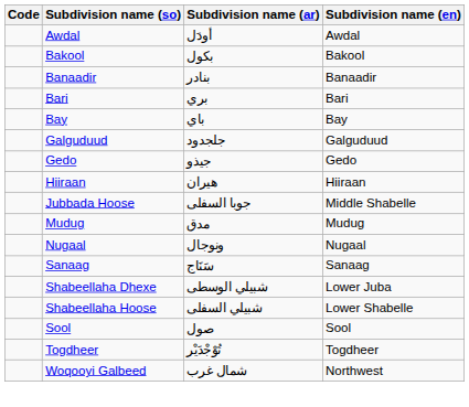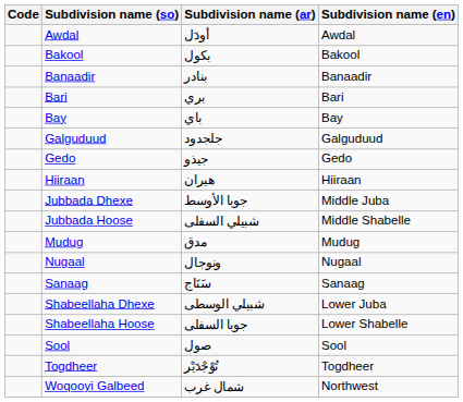 <table class="wikitable sortable">
 <tr>
 <th>Code</th>
 <th>Subdivision name (<a href='#'>so</a>)</th>
 <th>Subdivision name (<a href='#'>ar</a>) </th>
 <th>Subdivision name (<a href='#'>en</a>) </th>
 </tr>
 <tr>
 <td></td>
 <td><a href='#'>Awdal</a></td>
 <td>أودَل</td>
 <td>Awdal</td>
 </tr>
 <tr>
 <td></td>
 <td><a href='#'>Bakool</a></td>
 <td>بكول</td>
 <td>Bakool</td>
 </tr>
 <tr>
 <td></td>
 <td><a href='#'>Banaadir</a></td>
 <td>بنادر</td>
 <td>Banaadir</td>
 </tr>
 <tr>
 <td></td>
 <td><a href='#'>Bari</a></td>
 <td>بري</td>
 <td>Bari</td>
 </tr>
 <tr>
 <td></td>
 <td><a href='#'>Bay</a></td>
 <td>باي</td>
 <td>Bay</td>
 </tr>
 <tr>
 <td></td>
 <td><a href='#'>Galguduud</a></td>
 <td>جلجدود</td>
 <td>Galguduud</td>
 </tr>
 <tr>
 <td></td>
 <td><a href='#'>Gedo</a></td>
 <td>جيذو</td>
 <td>Gedo</td>
 </tr>
 <tr>
 <td></td>
 <td><a href='#'>Hiiraan</a></td>
 <td>هيران</td>
 <td>Hiiraan</td>
 </tr>
 <tr>
 <td></td>
+<td><a href='#'>Jubbada Dhexe</a></td>
+<td>جوبا الأوسط</td>
+<td>Middle Juba</td>
+</tr>
+<tr>
+<td></td>
 <td><a href='#'>Jubbada Hoose</a></td>
-<td>جوبا السفلى</td>
+<td>شبيلي السفلى</td>
 <td>Middle Shabelle</td>
 </tr>
 <tr>
 <td></td>
 <td><a href='#'>Mudug</a></td>
 <td>مدق</td>
 <td>Mudug</td>
 </tr>
 <tr>
 <td></td>
 <td><a href='#'>Nugaal</a></td>
 <td>ونوجال</td>
 <td>Nugaal</td>
 </tr>
 <tr>
 <td></td>
 <td><a href='#'>Sanaag</a></td>
 <td>سَنَاج</td>
 <td>Sanaag</td>
 </tr>
 <tr>
 <td></td>
 <td><a href='#'>Shabeellaha Dhexe</a></td>
 <td>شبيلي الوسطى</td>
 <td>Lower Juba</td>
 </tr>
 <tr>
 <td></td>
 <td><a href='#'>Shabeellaha Hoose</a></td>
-<td>شبيلي السفلى</td>
+<td>جوبا السفلى</td>
 <td>Lower Shabelle</td>
 </tr>
 <tr>
 <td></td>
 <td><a href='#'>Sool</a></td>
 <td>صول</td>
 <td>Sool</td>
 </tr>
 <tr>
 <td></td>
 <td><a href='#'>Togdheer</a></td>
 <td>تُوْجْدَيْر</td>
 <td>Togdheer</td>
 </tr>
 <tr>
 <td></td>
 <td><a href='#'>Woqooyi Galbeed</a></td>
 <td>شمال غرب</td>
 <td>Northwest</td>
 </tr>
 </table>
